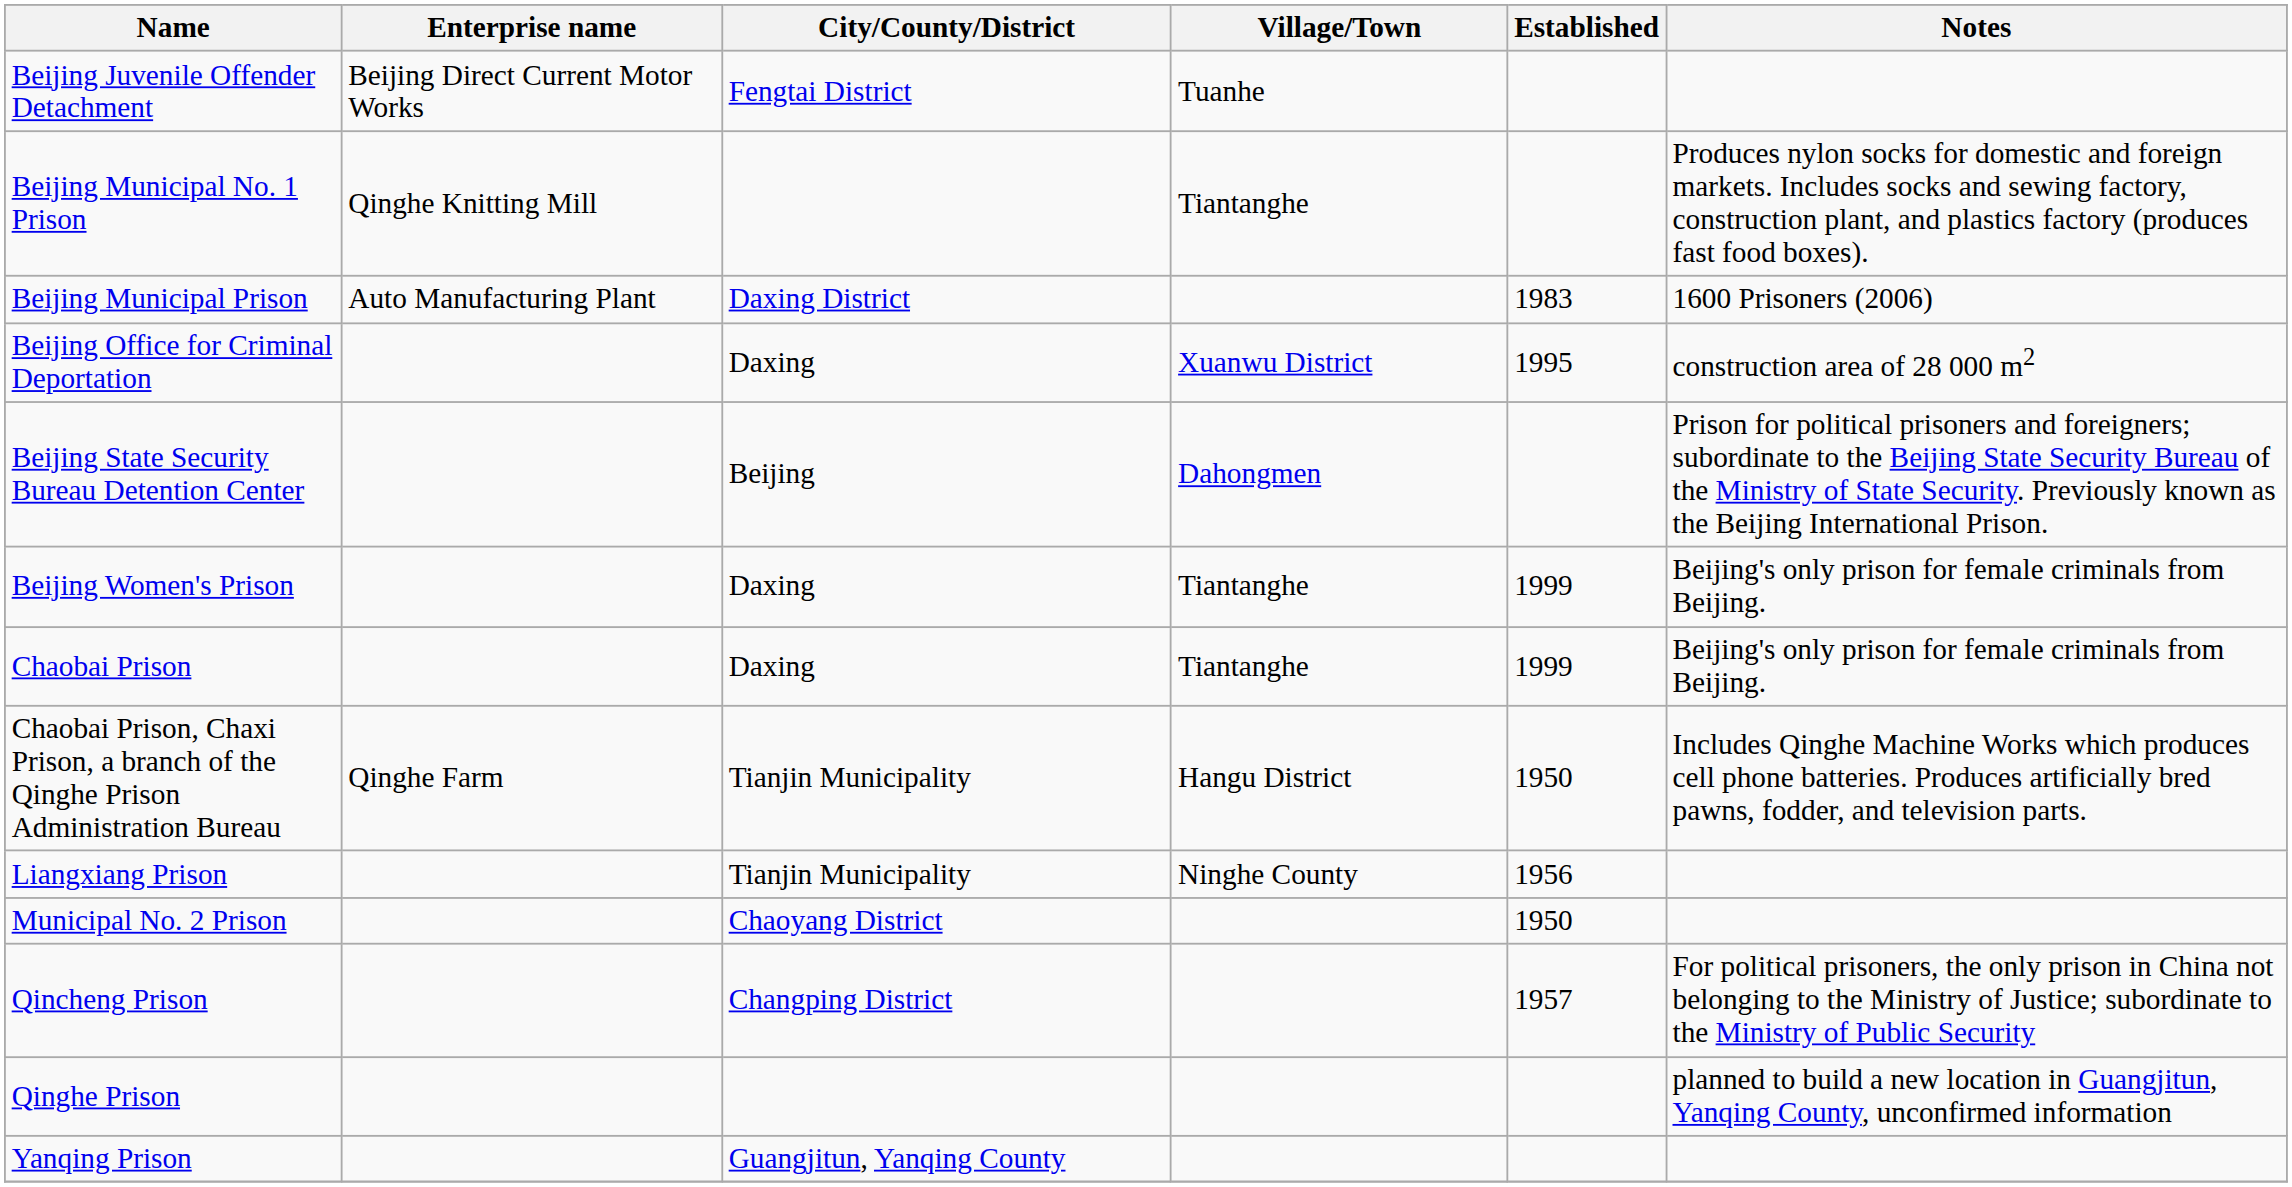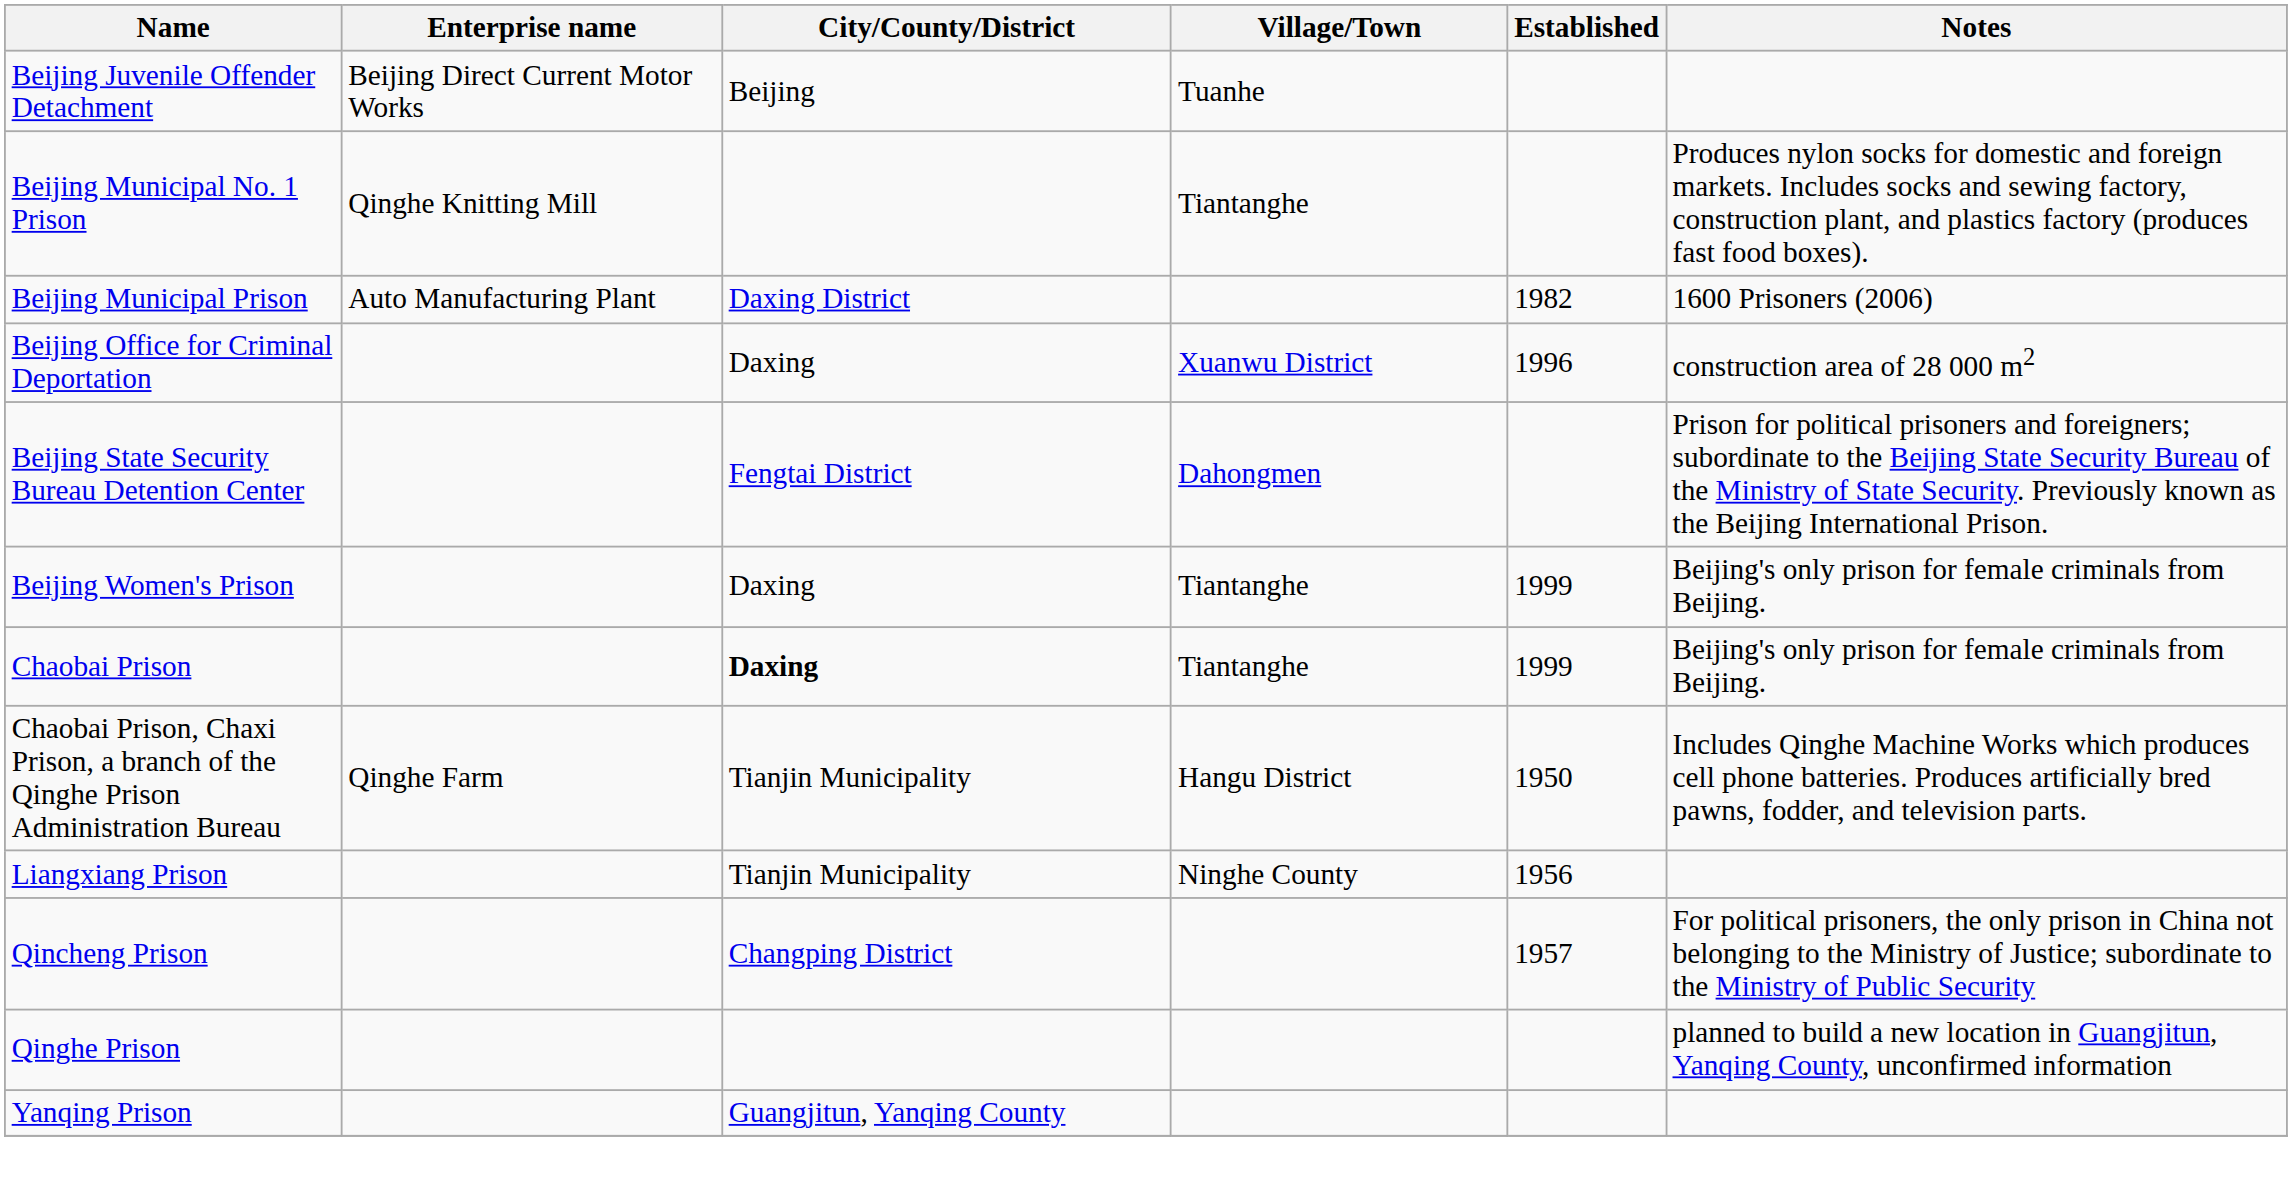 <table class="wikitable">
 <tr>
 <th width=15%>Name</th>
 <th width=17%>Enterprise name</th>
 <th width=20%>City/County/District</th>
 <th width=15%>Village/Town</th>
 <th width=5%>Established</th>
 <th width=28%>Notes</th>
 </tr>
 <tr>
 <td><a href='#'>Beijing Juvenile Offender Detachment</a></td>
 <td>Beijing Direct Current Motor Works</td>
-<td><a href='#'>Fengtai District</a></td>
+<td>Beijing</td>
 <td>Tuanhe</td>
 <td></td>
 <td></td>
 </tr>
 <tr>
 <td><a href='#'>Beijing Municipal No. 1 Prison</a></td>
 <td>Qinghe Knitting Mill</td>
 <td></td>
 <td>Tiantanghe</td>
 <td></td>
 <td>Produces nylon socks for domestic and foreign markets. Includes socks and sewing factory, construction plant, and plastics factory (produces fast food boxes).</td>
 </tr>
 <tr>
 <td><a href='#'>Beijing Municipal Prison</a></td>
 <td>Auto Manufacturing Plant</td>
 <td><a href='#'>Daxing District</a></td>
 <td></td>
-<td>1983</td>
+<td>1982</td>
 <td>1600 Prisoners (2006)</td>
 </tr>
 <tr>
 <td><a href='#'>Beijing Office for Criminal Deportation</a></td>
 <td></td>
 <td>Daxing</td>
 <td><a href='#'>Xuanwu District</a></td>
-<td>1995</td>
+<td>1996</td>
 <td>construction area of 28 000 m<sup>2</sup></td>
 </tr>
 <tr>
 <td><a href='#'>Beijing State Security Bureau Detention Center</a></td>
 <td></td>
-<td>Beijing</td>
+<td><a href='#'>Fengtai District</a></td>
 <td><a href='#'>Dahongmen</a></td>
 <td></td>
 <td>Prison for political prisoners and foreigners; subordinate to the <a href='#'>Beijing State Security Bureau</a> of the <a href='#'>Ministry of State Security</a>. Previously known as the Beijing International Prison.</td>
 </tr>
 <tr>
 <td><a href='#'>Beijing Women's Prison</a></td>
 <td></td>
 <td>Daxing</td>
 <td>Tiantanghe</td>
 <td>1999</td>
 <td>Beijing's only prison for female criminals from Beijing.</td>
 </tr>
 <tr>
 <td><a href='#'>Chaobai Prison</a></td>
 <td></td>
-<td>Daxing</td>
+<td><strong>Daxing</strong></td>
 <td>Tiantanghe</td>
 <td>1999</td>
 <td>Beijing's only prison for female criminals from Beijing.</td>
 </tr>
 <tr>
 <td>Chaobai Prison, Chaxi Prison, a branch of the Qinghe Prison Administration Bureau</td>
 <td>Qinghe Farm</td>
 <td>Tianjin Municipality</td>
 <td>Hangu District</td>
 <td>1950</td>
 <td>Includes Qinghe Machine Works which produces cell phone batteries. Produces artificially bred pawns, fodder, and television parts.</td>
 </tr>
 <tr>
 <td><a href='#'>Liangxiang Prison</a></td>
 <td></td>
 <td>Tianjin Municipality</td>
 <td>Ninghe County</td>
 <td>1956</td>
-<td></td>
-</tr>
-<tr>
-<td><a href='#'>Municipal No. 2 Prison</a></td>
-<td></td>
-<td><a href='#'>Chaoyang District</a></td>
-<td></td>
-<td>1950</td>
 <td></td>
 </tr>
 <tr>
 <td><a href='#'>Qincheng Prison</a></td>
 <td></td>
 <td><a href='#'>Changping District</a></td>
 <td></td>
 <td>1957</td>
 <td>For political prisoners, the only prison in China not belonging to the Ministry of Justice; subordinate to the <a href='#'>Ministry of Public Security</a></td>
 </tr>
 <tr>
 <td><a href='#'>Qinghe Prison</a></td>
 <td></td>
 <td></td>
 <td></td>
 <td></td>
 <td>planned to build a new location in <a href='#'>Guangjitun</a>, <a href='#'>Yanqing County</a>, unconfirmed information</td>
 </tr>
 <tr>
 <td><a href='#'>Yanqing Prison</a></td>
 <td></td>
 <td><a href='#'>Guangjitun</a>, <a href='#'>Yanqing County</a></td>
 <td></td>
 <td></td>
 <td></td>
 </tr>
 <tr>
 </tr>
 </table>
